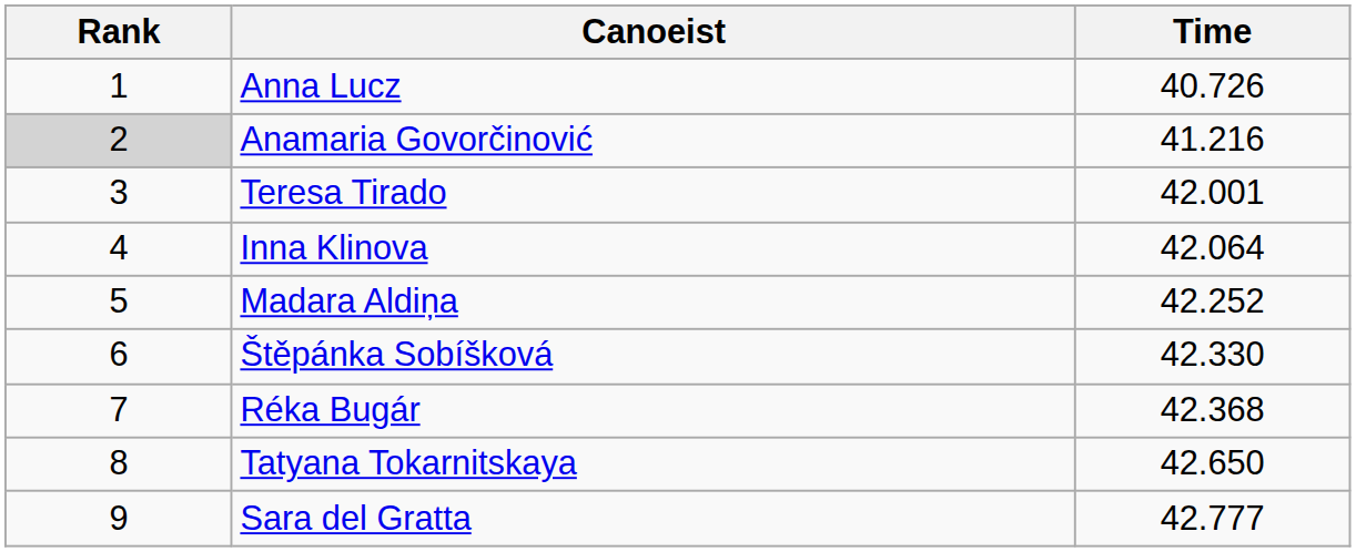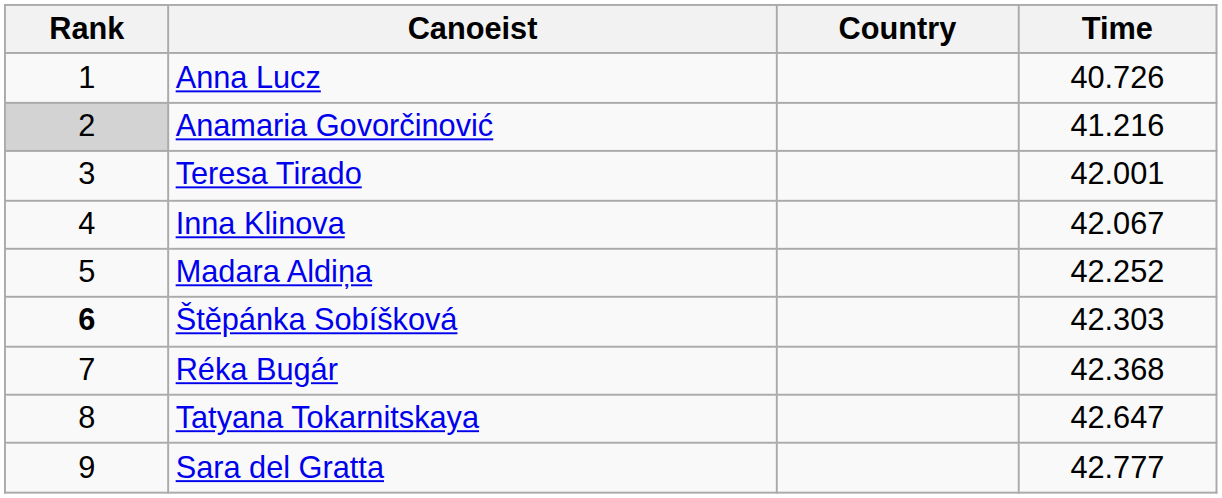 <table class="wikitable" style="text-align:center;width: 50%">
 <tr>
 <th>Rank</th>
 <th>Canoeist</th>
+<th>Country</th>
 <th>Time</th>
 </tr>
 <tr>
 <td>1</td>
 <td align="left"><a href='#'>Anna Lucz</a></td>
+<td align="left"></td>
 <td>40.726</td>
 </tr>
 <tr>
 <td style="background: lightgrey;">2</td>
 <td align="left"><a href='#'>Anamaria Govorčinović</a></td>
+<td align="left"></td>
 <td>41.216</td>
 </tr>
 <tr>
 <td>3</td>
 <td align="left"><a href='#'>Teresa Tirado</a></td>
+<td align="left"></td>
 <td>42.001</td>
 </tr>
 <tr>
 <td>4</td>
 <td align="left"><a href='#'>Inna Klinova</a></td>
-<td>42.064</td>
+<td align="left"></td>
+<td>42.067</td>
 </tr>
 <tr>
 <td>5</td>
 <td align="left"><a href='#'>Madara Aldiņa</a></td>
+<td align="left"></td>
 <td>42.252</td>
 </tr>
 <tr>
-<td>6</td>
+<td><strong>6</strong></td>
 <td align="left"><a href='#'>Štěpánka Sobíšková</a></td>
-<td>42.330</td>
+<td align="left"></td>
+<td>42.303</td>
 </tr>
 <tr>
 <td>7</td>
 <td align="left"><a href='#'>Réka Bugár</a></td>
+<td align="left"></td>
 <td>42.368</td>
 </tr>
 <tr>
 <td>8</td>
 <td align="left"><a href='#'>Tatyana Tokarnitskaya</a></td>
-<td>42.650</td>
+<td align="left"></td>
+<td>42.647</td>
 </tr>
 <tr>
 <td>9</td>
 <td align="left"><a href='#'>Sara del Gratta</a></td>
+<td align="left"></td>
 <td>42.777</td>
 </tr>
 </table>
